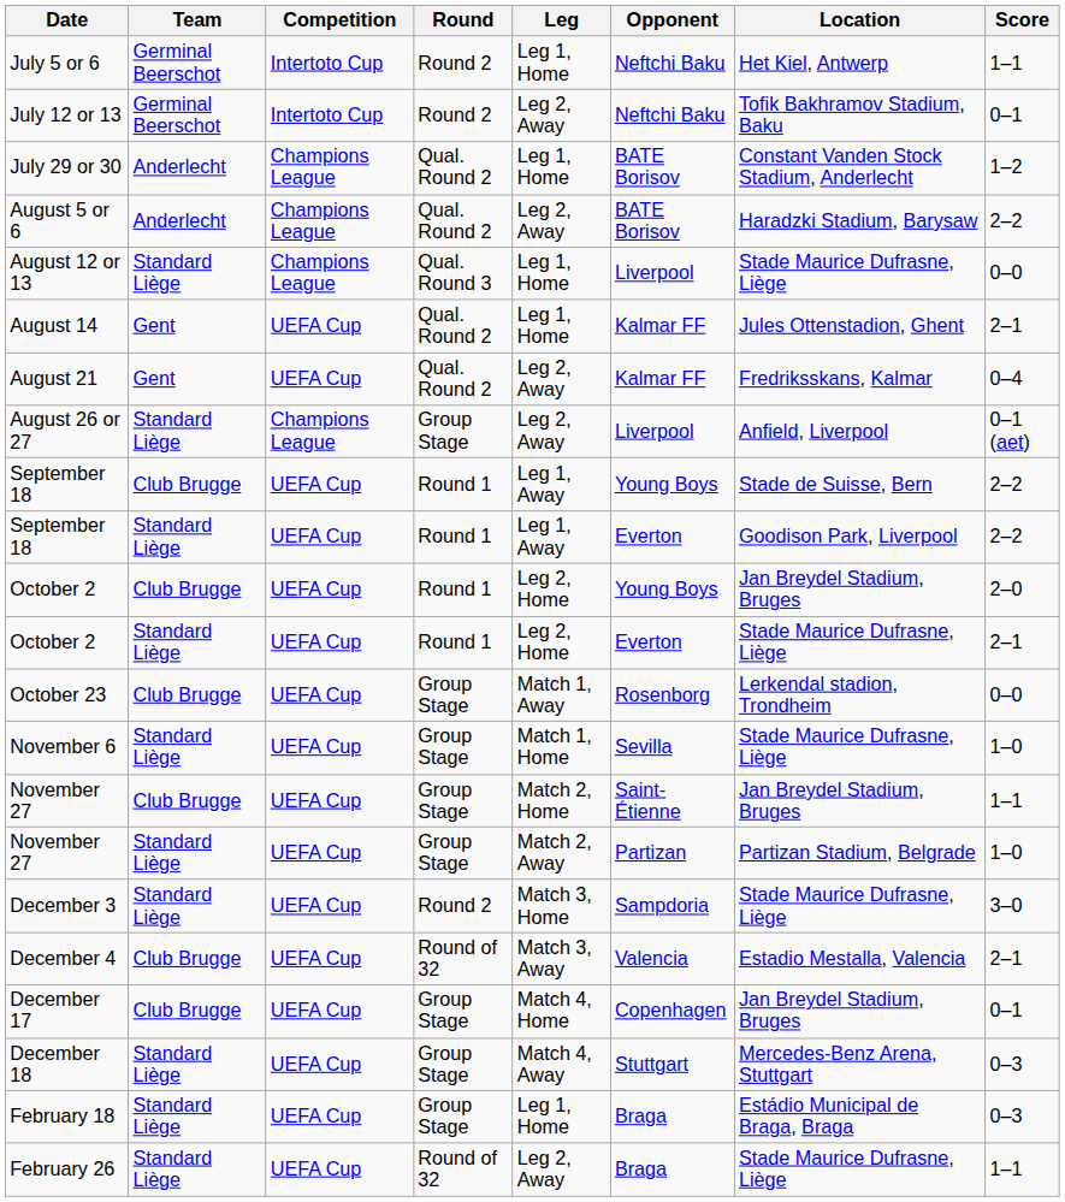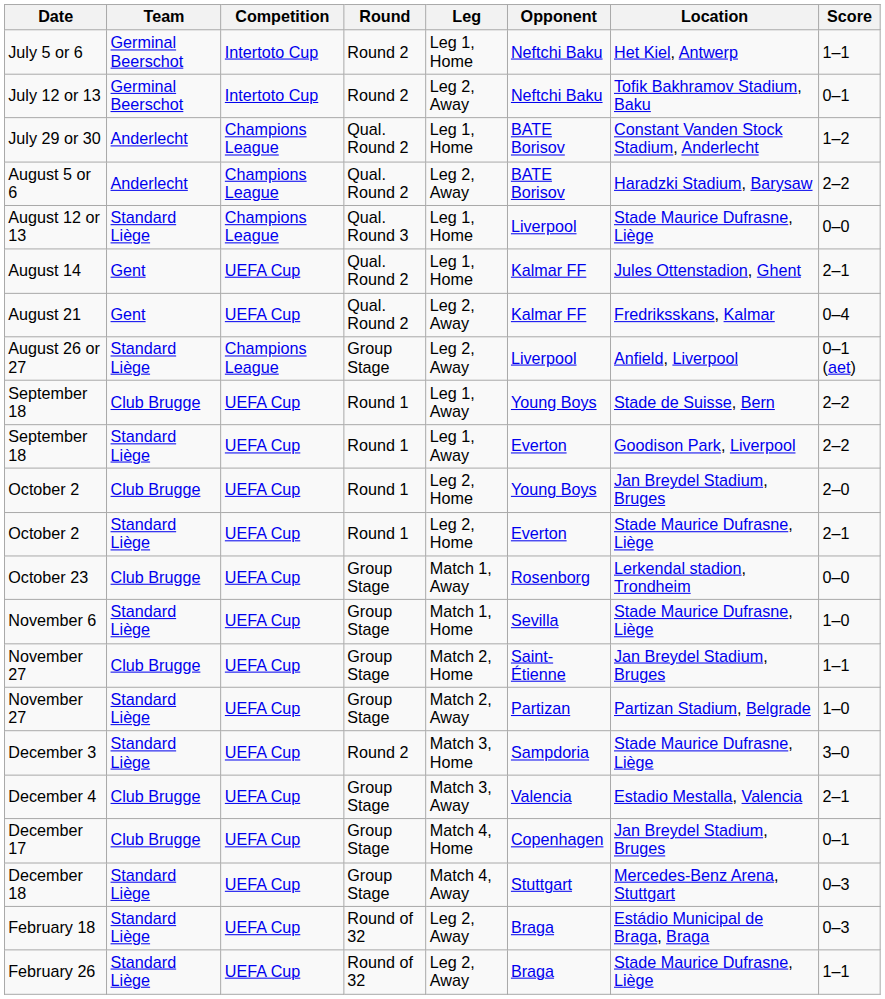 <table class="wikitable">
 <tr>
 <th>Date</th>
 <th>Team</th>
 <th>Competition</th>
 <th>Round</th>
 <th>Leg</th>
 <th>Opponent</th>
 <th>Location</th>
 <th>Score</th>
 </tr>
 <tr>
 <td>July 5 or 6</td>
 <td><a href='#'>Germinal Beerschot</a></td>
 <td><a href='#'>Intertoto Cup</a></td>
 <td>Round 2</td>
 <td>Leg 1, Home</td>
 <td> <a href='#'>Neftchi Baku</a></td>
 <td><a href='#'>Het Kiel</a>, <a href='#'>Antwerp</a></td>
 <td>1–1</td>
 </tr>
 <tr>
 <td>July 12 or 13</td>
 <td><a href='#'>Germinal Beerschot</a></td>
 <td><a href='#'>Intertoto Cup</a></td>
 <td>Round 2</td>
 <td>Leg 2, Away</td>
 <td> <a href='#'>Neftchi Baku</a></td>
 <td><a href='#'>Tofik Bakhramov Stadium</a>, <a href='#'>Baku</a></td>
 <td>0–1</td>
 </tr>
 <tr>
 <td>July 29 or 30</td>
 <td><a href='#'>Anderlecht</a></td>
 <td><a href='#'>Champions League</a></td>
 <td>Qual. Round 2</td>
 <td>Leg 1, Home</td>
 <td> <a href='#'>BATE Borisov</a></td>
 <td><a href='#'>Constant Vanden Stock Stadium</a>, <a href='#'>Anderlecht</a></td>
 <td>1–2</td>
 </tr>
 <tr>
 <td>August 5 or 6</td>
 <td><a href='#'>Anderlecht</a></td>
 <td><a href='#'>Champions League</a></td>
 <td>Qual. Round 2</td>
 <td>Leg 2, Away</td>
 <td> <a href='#'>BATE Borisov</a></td>
 <td><a href='#'>Haradzki Stadium</a>, <a href='#'>Barysaw</a></td>
 <td>2–2</td>
 </tr>
 <tr>
 <td>August 12 or 13</td>
 <td><a href='#'>Standard Liège</a></td>
 <td><a href='#'>Champions League</a></td>
 <td>Qual. Round 3</td>
 <td>Leg 1, Home</td>
 <td> <a href='#'>Liverpool</a></td>
 <td><a href='#'>Stade Maurice Dufrasne</a>, <a href='#'>Liège</a></td>
 <td>0–0</td>
 </tr>
 <tr>
 <td>August 14</td>
 <td><a href='#'>Gent</a></td>
 <td><a href='#'>UEFA Cup</a></td>
 <td>Qual. Round 2</td>
 <td>Leg 1, Home</td>
 <td> <a href='#'>Kalmar FF</a></td>
 <td><a href='#'>Jules Ottenstadion</a>, <a href='#'>Ghent</a></td>
 <td>2–1</td>
 </tr>
 <tr>
 <td>August 21</td>
 <td><a href='#'>Gent</a></td>
 <td><a href='#'>UEFA Cup</a></td>
 <td>Qual. Round 2</td>
 <td>Leg 2, Away</td>
 <td> <a href='#'>Kalmar FF</a></td>
 <td><a href='#'>Fredriksskans</a>, <a href='#'>Kalmar</a></td>
 <td>0–4</td>
 </tr>
 <tr>
 <td>August 26 or 27</td>
 <td><a href='#'>Standard Liège</a></td>
 <td><a href='#'>Champions League</a></td>
 <td>Group Stage</td>
 <td>Leg 2, Away</td>
 <td> <a href='#'>Liverpool</a></td>
 <td><a href='#'>Anfield</a>, <a href='#'>Liverpool</a></td>
 <td>0–1 (<a href='#'>aet</a>)</td>
 </tr>
 <tr>
 <td>September 18</td>
 <td><a href='#'>Club Brugge</a></td>
 <td><a href='#'>UEFA Cup</a></td>
 <td>Round 1</td>
 <td>Leg 1, Away</td>
 <td> <a href='#'>Young Boys</a></td>
 <td><a href='#'>Stade de Suisse</a>, <a href='#'>Bern</a></td>
 <td>2–2</td>
 </tr>
 <tr>
 <td>September 18</td>
 <td><a href='#'>Standard Liège</a></td>
 <td><a href='#'>UEFA Cup</a></td>
 <td>Round 1</td>
 <td>Leg 1, Away</td>
 <td> <a href='#'>Everton</a></td>
 <td><a href='#'>Goodison Park</a>, <a href='#'>Liverpool</a></td>
 <td>2–2</td>
 </tr>
 <tr>
 <td>October 2</td>
 <td><a href='#'>Club Brugge</a></td>
 <td><a href='#'>UEFA Cup</a></td>
 <td>Round 1</td>
 <td>Leg 2, Home</td>
 <td> <a href='#'>Young Boys</a></td>
 <td><a href='#'>Jan Breydel Stadium</a>, <a href='#'>Bruges</a></td>
 <td>2–0</td>
 </tr>
 <tr>
 <td>October 2</td>
 <td><a href='#'>Standard Liège</a></td>
 <td><a href='#'>UEFA Cup</a></td>
 <td>Round 1</td>
 <td>Leg 2, Home</td>
 <td> <a href='#'>Everton</a></td>
 <td><a href='#'>Stade Maurice Dufrasne</a>, <a href='#'>Liège</a></td>
 <td>2–1</td>
 </tr>
 <tr>
 <td>October 23</td>
 <td><a href='#'>Club Brugge</a></td>
 <td><a href='#'>UEFA Cup</a></td>
 <td>Group Stage</td>
 <td>Match 1, Away</td>
 <td> <a href='#'>Rosenborg</a></td>
 <td><a href='#'>Lerkendal stadion</a>, <a href='#'>Trondheim</a></td>
 <td>0–0</td>
 </tr>
 <tr>
 <td>November 6</td>
 <td><a href='#'>Standard Liège</a></td>
 <td><a href='#'>UEFA Cup</a></td>
 <td>Group Stage</td>
 <td>Match 1, Home</td>
 <td> <a href='#'>Sevilla</a></td>
 <td><a href='#'>Stade Maurice Dufrasne</a>, <a href='#'>Liège</a></td>
 <td>1–0</td>
 </tr>
 <tr>
 <td>November 27</td>
 <td><a href='#'>Club Brugge</a></td>
 <td><a href='#'>UEFA Cup</a></td>
 <td>Group Stage</td>
 <td>Match 2, Home</td>
 <td> <a href='#'>Saint-Étienne</a></td>
 <td><a href='#'>Jan Breydel Stadium</a>, <a href='#'>Bruges</a></td>
 <td>1–1</td>
 </tr>
 <tr>
 <td>November 27</td>
 <td><a href='#'>Standard Liège</a></td>
 <td><a href='#'>UEFA Cup</a></td>
 <td>Group Stage</td>
 <td>Match 2, Away</td>
 <td> <a href='#'>Partizan</a></td>
 <td><a href='#'>Partizan Stadium</a>, <a href='#'>Belgrade</a></td>
 <td>1–0</td>
 </tr>
 <tr>
 <td>December 3</td>
 <td><a href='#'>Standard Liège</a></td>
 <td><a href='#'>UEFA Cup</a></td>
 <td>Round 2</td>
 <td>Match 3, Home</td>
 <td> <a href='#'>Sampdoria</a></td>
 <td><a href='#'>Stade Maurice Dufrasne</a>, <a href='#'>Liège</a></td>
 <td>3–0</td>
 </tr>
 <tr>
 <td>December 4</td>
 <td><a href='#'>Club Brugge</a></td>
 <td><a href='#'>UEFA Cup</a></td>
-<td>Round of 32</td>
+<td>Group Stage</td>
 <td>Match 3, Away</td>
 <td> <a href='#'>Valencia</a></td>
 <td><a href='#'>Estadio Mestalla</a>, <a href='#'>Valencia</a></td>
 <td>2–1</td>
 </tr>
 <tr>
 <td>December 17</td>
 <td><a href='#'>Club Brugge</a></td>
 <td><a href='#'>UEFA Cup</a></td>
 <td>Group Stage</td>
 <td>Match 4, Home</td>
 <td> <a href='#'>Copenhagen</a></td>
 <td><a href='#'>Jan Breydel Stadium</a>, <a href='#'>Bruges</a></td>
 <td>0–1</td>
 </tr>
 <tr>
 <td>December 18</td>
 <td><a href='#'>Standard Liège</a></td>
 <td><a href='#'>UEFA Cup</a></td>
 <td>Group Stage</td>
 <td>Match 4, Away</td>
 <td> <a href='#'>Stuttgart</a></td>
 <td><a href='#'>Mercedes-Benz Arena</a>, <a href='#'>Stuttgart</a></td>
 <td>0–3</td>
 </tr>
 <tr>
 <td>February 18</td>
 <td><a href='#'>Standard Liège</a></td>
 <td><a href='#'>UEFA Cup</a></td>
-<td>Group Stage</td>
-<td>Leg 1, Home</td>
+<td>Round of 32</td>
+<td>Leg 2, Away</td>
 <td> <a href='#'>Braga</a></td>
 <td><a href='#'>Estádio Municipal de Braga</a>, <a href='#'>Braga</a></td>
 <td>0–3</td>
 </tr>
 <tr>
 <td>February 26</td>
 <td><a href='#'>Standard Liège</a></td>
 <td><a href='#'>UEFA Cup</a></td>
 <td>Round of 32</td>
 <td>Leg 2, Away</td>
 <td> <a href='#'>Braga</a></td>
 <td><a href='#'>Stade Maurice Dufrasne</a>, <a href='#'>Liège</a></td>
 <td>1–1</td>
 </tr>
 </table>
